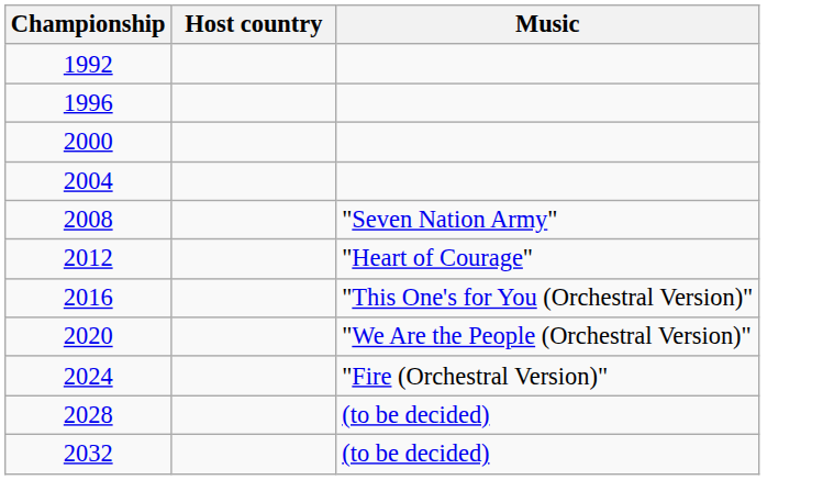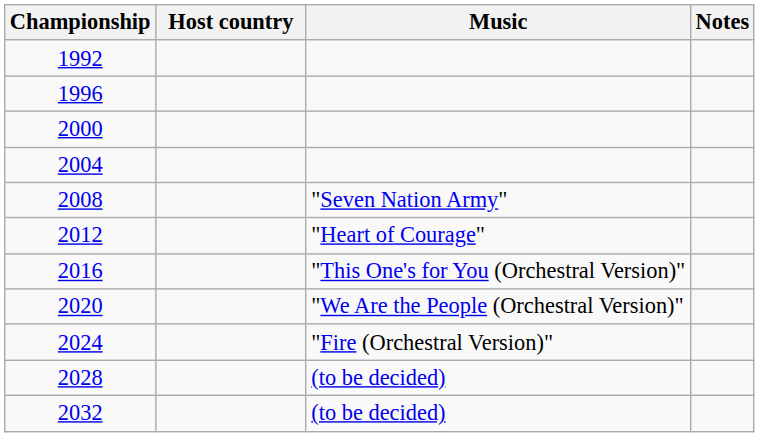 <table class="wikitable sortable">
 <tr>
 <th><strong>Championship</strong></th>
 <th width=100><strong>Host country</strong></th>
 <th><strong>Music</strong></th>
+<th><strong>Notes</strong></th>
 </tr>
 <tr>
 <td align=center><a href='#'>1992</a></td>
+<td></td>
 <td></td>
 <td></td>
 </tr>
 <tr>
 <td align=center><a href='#'>1996</a></td>
 <td></td>
 <td></td>
+<td></td>
 </tr>
 <tr>
 <td align=center><a href='#'>2000</a></td>
 <td><br></td>
 <td></td>
+<td></td>
 </tr>
 <tr>
 <td align=center><a href='#'>2004</a></td>
+<td></td>
 <td></td>
 <td></td>
 </tr>
 <tr>
 <td align=center><a href='#'>2008</a></td>
 <td><br></td>
 <td>"<a href='#'>Seven Nation Army</a>"</td>
+<td></td>
 </tr>
 <tr>
 <td align=center><a href='#'>2012</a></td>
 <td><br></td>
 <td>"<a href='#'>Heart of Courage</a>"</td>
+<td></td>
 </tr>
 <tr>
 <td align=center><a href='#'>2016</a></td>
 <td></td>
 <td>"<a href='#'>This One's for You</a> (Orchestral Version)"</td>
+<td></td>
 </tr>
 <tr>
 <td align=center><a href='#'>2020</a></td>
 <td></td>
 <td>"<a href='#'>We Are the People</a> (Orchestral Version)"</td>
+<td></td>
 </tr>
 <tr>
 <td align=center><a href='#'>2024</a></td>
 <td></td>
 <td>"<a href='#'>Fire</a> (Orchestral Version)"</td>
+<td></td>
 </tr>
 <tr>
 <td align=center><a href='#'>2028</a></td>
 <td><br></td>
 <td><a href='#'>(to be decided)</a></td>
+<td></td>
 </tr>
 <tr>
 <td align=center><a href='#'>2032</a></td>
 <td><br></td>
 <td><a href='#'>(to be decided)</a></td>
+<td></td>
 </tr>
 </table>
